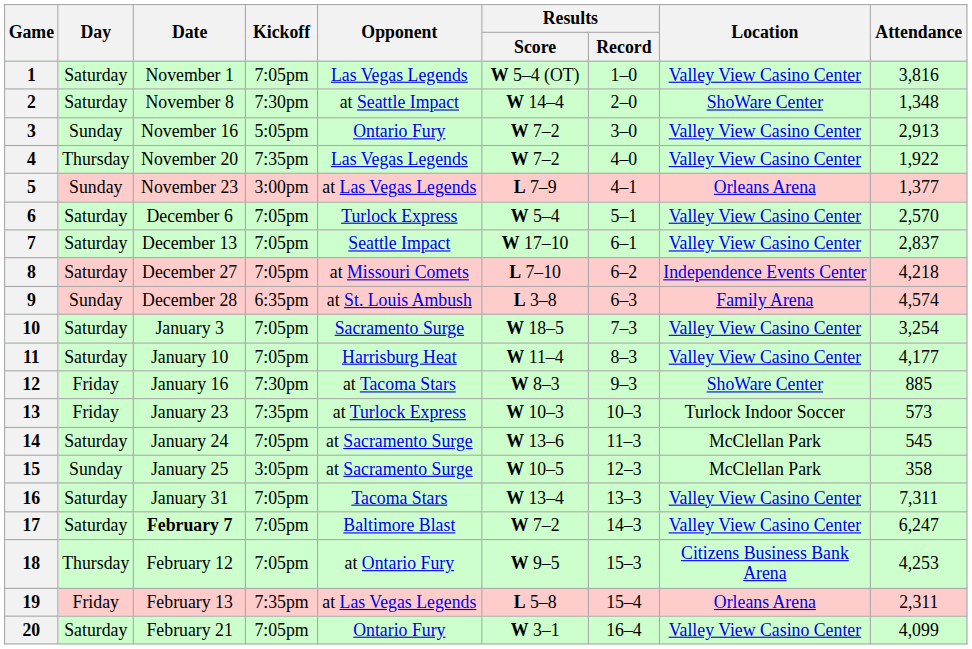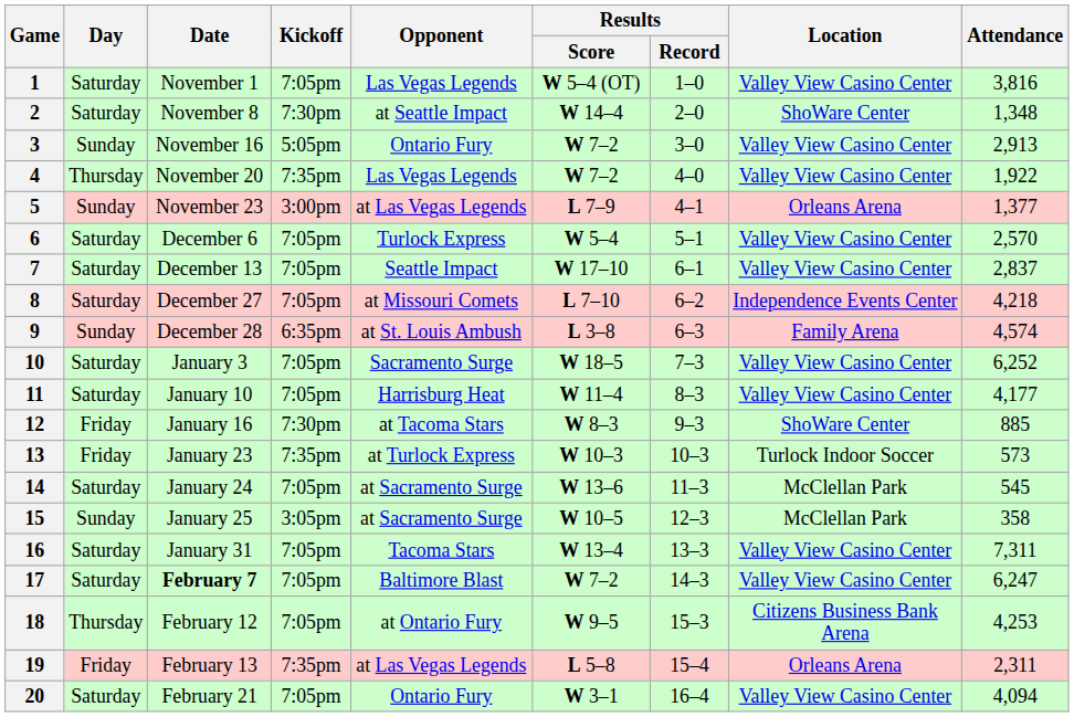 <table class="wikitable">
 <tr>
 <th rowspan="2" width="40">Game</th>
 <th rowspan="2" width="60">Day</th>
 <th rowspan="2" width="110">Date</th>
 <th rowspan="2" width="60">Kickoff</th>
 <th rowspan="2" width="180">Opponent</th>
 <th colspan="2" width="180">Results</th>
 <th rowspan="2" width="240">Location</th>
 <th rowspan="2" width="80">Attendance</th>
 </tr>
 <tr>
 <th width="120">Score</th>
 <th width="60">Record</th>
 </tr>
 <tr align="center" bgcolor="#CCFFCC">
 <th>1</th>
 <td>Saturday</td>
 <td>November 1</td>
 <td>7:05pm</td>
 <td><a href='#'>Las Vegas Legends</a></td>
 <td><strong>W</strong> 5–4 (OT)</td>
 <td>1–0</td>
 <td><a href='#'>Valley View Casino Center</a></td>
 <td>3,816</td>
 </tr>
 <tr align="center" bgcolor="#CCFFCC">
 <th>2</th>
 <td>Saturday</td>
 <td>November 8</td>
 <td>7:30pm</td>
 <td>at <a href='#'>Seattle Impact</a></td>
 <td><strong>W</strong> 14–4</td>
 <td>2–0</td>
 <td><a href='#'>ShoWare Center</a></td>
 <td>1,348</td>
 </tr>
 <tr align="center" bgcolor="#CCFFCC">
 <th>3</th>
 <td>Sunday</td>
 <td>November 16</td>
 <td>5:05pm</td>
 <td><a href='#'>Ontario Fury</a></td>
 <td><strong>W</strong> 7–2</td>
 <td>3–0</td>
 <td><a href='#'>Valley View Casino Center</a></td>
 <td>2,913</td>
 </tr>
 <tr align="center" bgcolor="#CCFFCC">
 <th>4</th>
 <td>Thursday</td>
 <td>November 20</td>
 <td>7:35pm</td>
 <td><a href='#'>Las Vegas Legends</a></td>
 <td><strong>W</strong> 7–2</td>
 <td>4–0</td>
 <td><a href='#'>Valley View Casino Center</a></td>
 <td>1,922</td>
 </tr>
 <tr align="center" bgcolor="#FFCCCC">
 <th>5</th>
 <td>Sunday</td>
 <td>November 23</td>
 <td>3:00pm</td>
 <td>at <a href='#'>Las Vegas Legends</a></td>
 <td><strong>L</strong> 7–9</td>
 <td>4–1</td>
 <td><a href='#'>Orleans Arena</a></td>
 <td>1,377</td>
 </tr>
 <tr align="center" bgcolor="#CCFFCC">
 <th>6</th>
 <td>Saturday</td>
 <td>December 6</td>
 <td>7:05pm</td>
 <td><a href='#'>Turlock Express</a></td>
 <td><strong>W</strong> 5–4</td>
 <td>5–1</td>
 <td><a href='#'>Valley View Casino Center</a></td>
 <td>2,570</td>
 </tr>
 <tr align="center" bgcolor="#CCFFCC">
 <th>7</th>
 <td>Saturday</td>
 <td>December 13</td>
 <td>7:05pm</td>
 <td><a href='#'>Seattle Impact</a></td>
 <td><strong>W</strong> 17–10</td>
 <td>6–1</td>
 <td><a href='#'>Valley View Casino Center</a></td>
 <td>2,837</td>
 </tr>
 <tr align="center" bgcolor="#FFCCCC">
 <th>8</th>
 <td>Saturday</td>
 <td>December 27</td>
 <td>7:05pm</td>
 <td>at <a href='#'>Missouri Comets</a></td>
 <td><strong>L</strong> 7–10</td>
 <td>6–2</td>
 <td><a href='#'>Independence Events Center</a></td>
 <td>4,218</td>
 </tr>
 <tr align="center" bgcolor="#FFCCCC">
 <th>9</th>
 <td>Sunday</td>
 <td>December 28</td>
 <td>6:35pm</td>
 <td>at <a href='#'>St. Louis Ambush</a></td>
 <td><strong>L</strong> 3–8</td>
 <td>6–3</td>
 <td><a href='#'>Family Arena</a></td>
 <td>4,574</td>
 </tr>
 <tr align="center" bgcolor="#CCFFCC">
 <th>10</th>
 <td>Saturday</td>
 <td>January 3</td>
 <td>7:05pm</td>
 <td><a href='#'>Sacramento Surge</a></td>
 <td><strong>W</strong> 18–5</td>
 <td>7–3</td>
 <td><a href='#'>Valley View Casino Center</a></td>
-<td>3,254</td>
+<td>6,252</td>
 </tr>
 <tr align="center" bgcolor="#CCFFCC">
 <th>11</th>
 <td>Saturday</td>
 <td>January 10</td>
 <td>7:05pm</td>
 <td><a href='#'>Harrisburg Heat</a></td>
 <td><strong>W</strong> 11–4</td>
 <td>8–3</td>
 <td><a href='#'>Valley View Casino Center</a></td>
 <td>4,177</td>
 </tr>
 <tr align="center" bgcolor="#CCFFCC">
 <th>12</th>
 <td>Friday</td>
 <td>January 16</td>
 <td>7:30pm</td>
 <td>at <a href='#'>Tacoma Stars</a></td>
 <td><strong>W</strong> 8–3</td>
 <td>9–3</td>
 <td><a href='#'>ShoWare Center</a></td>
 <td>885</td>
 </tr>
 <tr align="center" bgcolor="#CCFFCC">
 <th>13</th>
 <td>Friday</td>
 <td>January 23</td>
 <td>7:35pm</td>
 <td>at <a href='#'>Turlock Express</a></td>
 <td><strong>W</strong> 10–3</td>
 <td>10–3</td>
 <td>Turlock Indoor Soccer</td>
 <td>573</td>
 </tr>
 <tr align="center" bgcolor="#CCFFCC">
 <th>14</th>
 <td>Saturday</td>
 <td>January 24</td>
 <td>7:05pm</td>
 <td>at <a href='#'>Sacramento Surge</a></td>
 <td><strong>W</strong> 13–6</td>
 <td>11–3</td>
 <td>McClellan Park</td>
 <td>545</td>
 </tr>
 <tr align="center" bgcolor="#CCFFCC">
 <th>15</th>
 <td>Sunday</td>
 <td>January 25</td>
 <td>3:05pm</td>
 <td>at <a href='#'>Sacramento Surge</a></td>
 <td><strong>W</strong> 10–5</td>
 <td>12–3</td>
 <td>McClellan Park</td>
 <td>358</td>
 </tr>
 <tr align="center" bgcolor="#CCFFCC">
 <th>16</th>
 <td>Saturday</td>
 <td>January 31</td>
 <td>7:05pm</td>
 <td><a href='#'>Tacoma Stars</a></td>
 <td><strong>W</strong> 13–4</td>
 <td>13–3</td>
 <td><a href='#'>Valley View Casino Center</a></td>
 <td>7,311</td>
 </tr>
 <tr align="center" bgcolor="#CCFFCC">
 <th>17</th>
 <td>Saturday</td>
 <td><strong>February 7</strong></td>
 <td>7:05pm</td>
 <td><a href='#'>Baltimore Blast</a></td>
 <td><strong>W</strong> 7–2</td>
 <td>14–3</td>
 <td><a href='#'>Valley View Casino Center</a></td>
 <td>6,247</td>
 </tr>
 <tr align="center" bgcolor="#CCFFCC">
 <th>18</th>
 <td>Thursday</td>
 <td>February 12</td>
 <td>7:05pm</td>
 <td>at <a href='#'>Ontario Fury</a></td>
 <td><strong>W</strong> 9–5</td>
 <td>15–3</td>
 <td><a href='#'>Citizens Business Bank Arena</a></td>
 <td>4,253</td>
 </tr>
 <tr align="center" bgcolor="#FFCCCC">
 <th>19</th>
 <td>Friday</td>
 <td>February 13</td>
 <td>7:35pm</td>
 <td>at <a href='#'>Las Vegas Legends</a></td>
 <td><strong>L</strong> 5–8</td>
 <td>15–4</td>
 <td><a href='#'>Orleans Arena</a></td>
 <td>2,311</td>
 </tr>
 <tr align="center" bgcolor="#CCFFCC">
 <th>20</th>
 <td>Saturday</td>
 <td>February 21</td>
 <td>7:05pm</td>
 <td><a href='#'>Ontario Fury</a></td>
 <td><strong>W</strong> 3–1</td>
 <td>16–4</td>
 <td><a href='#'>Valley View Casino Center</a></td>
-<td>4,099</td>
+<td>4,094</td>
 </tr>
 </table>
